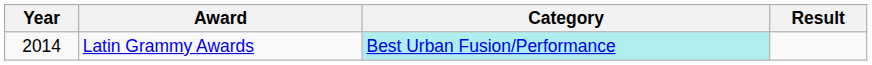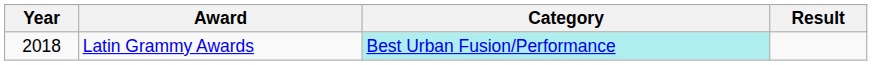 <table class="wikitable" style="border:none; margin:0; width:50%;">
 <tr>
 <th>Year</th>
 <th>Award</th>
 <th>Category</th>
 <th>Result</th>
 </tr>
 <tr>
-<td style="text-align:center;">2014</td>
+<td style="text-align:center;">2018</td>
 <td><a href='#'>Latin Grammy Awards</a></td>
 <td style="background: paleturquoise;"><a href='#'>Best Urban Fusion/Performance</a></td>
 <td></td>
 </tr>
 </table>
